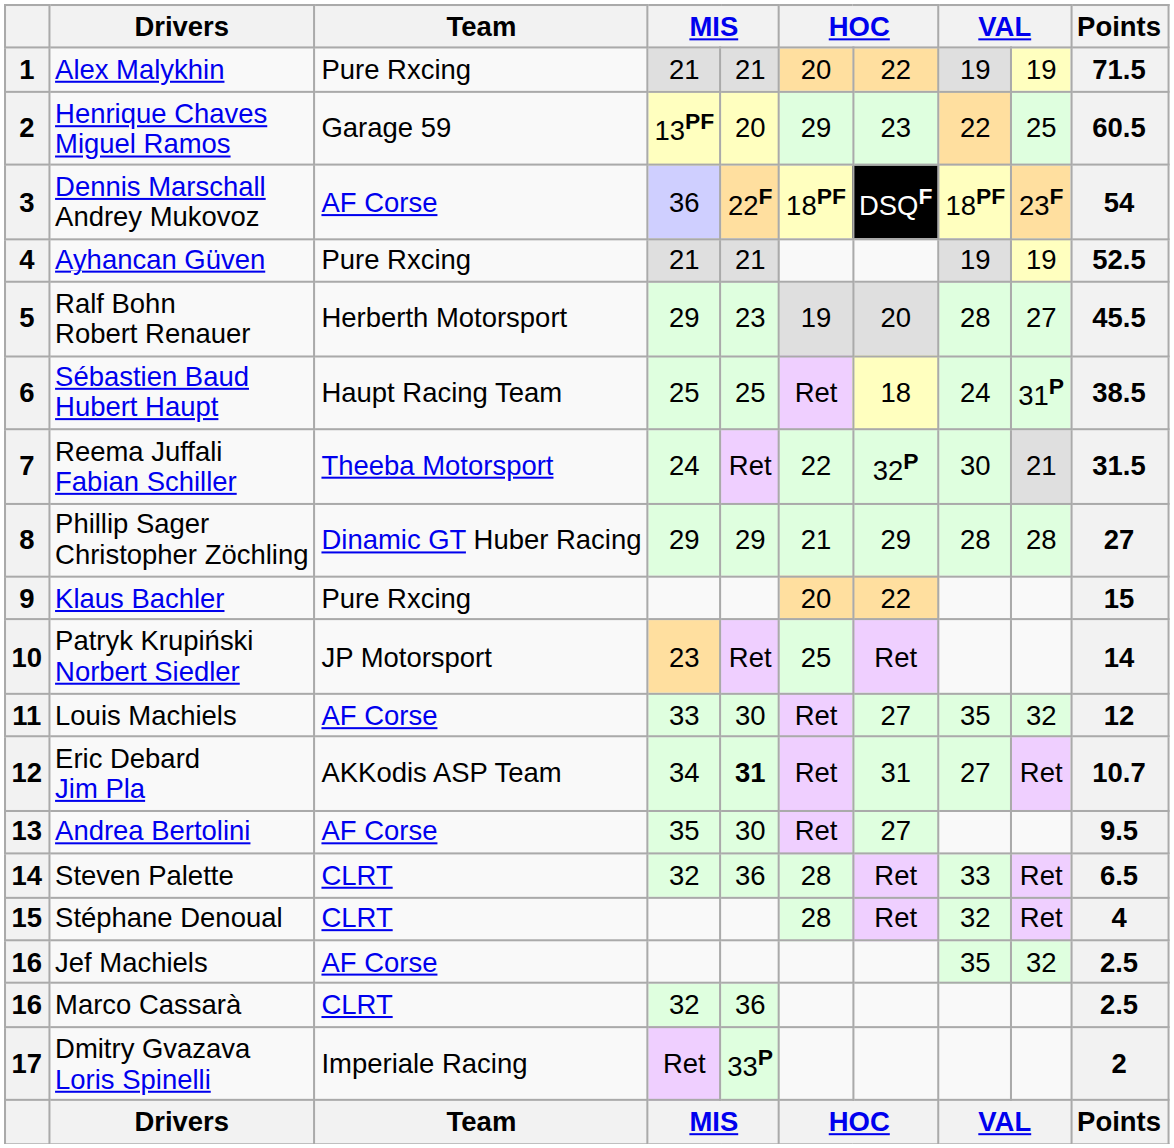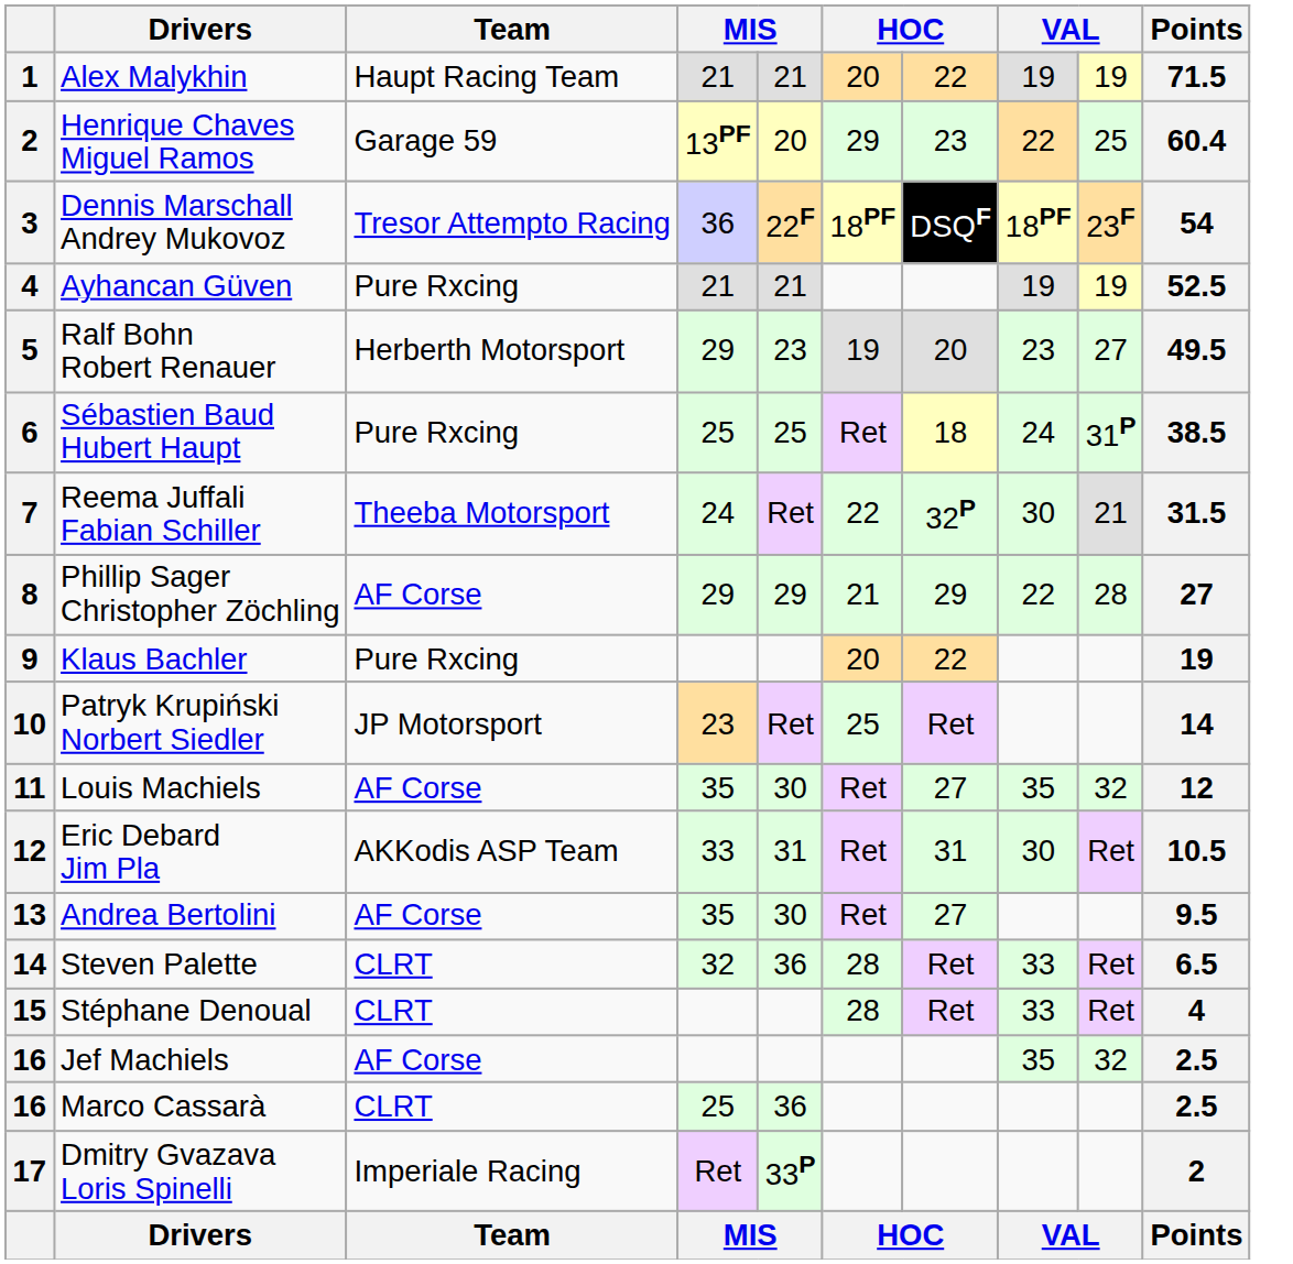 <table class="wikitable" style="font-size:85%; text-align:center;">
 <tr>
 <th></th>
 <th>Drivers</th>
 <th>Team</th>
 <th colspan=2><a href='#'>MIS</a><br></th>
 <th colspan=2><a href='#'>HOC</a><br></th>
 <th colspan=2><a href='#'>VAL</a><br></th>
 <th>Points</th>
 </tr>
 <tr>
 <th>1</th>
 <td align="left"> <a href='#'>Alex Malykhin</a></td>
-<td align="left"> Pure Rxcing</td>
+<td align="left"> Haupt Racing Team</td>
 <td style="background:#dfdfdf;">21</td>
 <td style="background:#dfdfdf;">21</td>
 <td style="background:#ffdf9f;">20</td>
 <td style="background:#ffdf9f;">22</td>
 <td style="background:#dfdfdf;">19</td>
 <td style="background:#ffffbf;">19</td>
 <th>71.5</th>
 </tr>
 <tr>
 <th>2</th>
 <td align="left"> <a href='#'>Henrique Chaves</a><br> <a href='#'>Miguel Ramos</a></td>
 <td align="left"> Garage 59</td>
 <td style="background:#ffffbf;">13<sup><strong>PF</strong></sup></td>
 <td style="background:#ffffbf;">20</td>
 <td style="background:#dfffdf;">29</td>
 <td style="background:#dfffdf;">23</td>
 <td style="background:#ffdf9f;">22</td>
 <td style="background:#dfffdf;">25</td>
-<th>60.5</th>
+<th>60.4</th>
 </tr>
 <tr>
 <th>3</th>
 <td align="left"> <a href='#'>Dennis Marschall</a><br> Andrey Mukovoz</td>
-<td align="left"> <a href='#'>AF Corse</a></td>
+<td align="left"> <a href='#'>Tresor Attempto Racing</a></td>
 <td style="background:#cfcfff;">36</td>
 <td style="background:#ffdf9f;">22<sup><strong>F</strong></sup></td>
 <td style="background:#ffffbf;">18<sup><strong>PF</strong></sup></td>
 <td style="background:#000000; color:white;">DSQ<sup><strong>F</strong></sup></td>
 <td style="background:#ffffbf;">18<sup><strong>PF</strong></sup></td>
 <td style="background:#ffdf9f;">23<sup><strong>F</strong></sup></td>
 <th>54</th>
 </tr>
 <tr>
 <th>4</th>
 <td align="left"> <a href='#'>Ayhancan Güven</a></td>
 <td align="left"> Pure Rxcing</td>
 <td style="background:#dfdfdf;">21</td>
 <td style="background:#dfdfdf;">21</td>
 <td></td>
 <td></td>
 <td style="background:#dfdfdf;">19</td>
 <td style="background:#ffffbf;">19</td>
 <th>52.5</th>
 </tr>
 <tr>
 <th>5</th>
 <td align="left"> Ralf Bohn<br> Robert Renauer</td>
 <td align="left"> Herberth Motorsport</td>
 <td style="background:#dfffdf;">29</td>
 <td style="background:#dfffdf;">23</td>
 <td style="background:#dfdfdf;">19</td>
 <td style="background:#dfdfdf;">20</td>
-<td style="background:#dfffdf;">28</td>
+<td style="background:#dfffdf;">23</td>
 <td style="background:#dfffdf;">27</td>
-<th>45.5</th>
+<th>49.5</th>
 </tr>
 <tr>
 <th>6</th>
 <td align="left"> <a href='#'>Sébastien Baud</a><br> <a href='#'>Hubert Haupt</a></td>
-<td align="left"> Haupt Racing Team</td>
+<td align="left"> Pure Rxcing</td>
 <td style="background:#dfffdf;">25</td>
 <td style="background:#dfffdf;">25</td>
 <td style="background:#efcfff;">Ret</td>
 <td style="background:#ffffbf;">18</td>
 <td style="background:#dfffdf;">24</td>
 <td style="background:#dfffdf;">31<sup><strong>P</strong></sup></td>
 <th>38.5</th>
 </tr>
 <tr>
 <th>7</th>
 <td align="left"> Reema Juffali<br> <a href='#'>Fabian Schiller</a></td>
 <td align="left"> <a href='#'>Theeba Motorsport</a></td>
 <td style="background:#dfffdf;">24</td>
 <td style="background:#efcfff;">Ret</td>
 <td style="background:#dfffdf;">22</td>
 <td style="background:#dfffdf;">32<sup><strong>P</strong></sup></td>
 <td style="background:#dfffdf;">30</td>
 <td style="background:#dfdfdf;">21</td>
 <th>31.5</th>
 </tr>
 <tr>
 <th>8</th>
 <td align="left"> Phillip Sager<br> Christopher Zöchling</td>
-<td align="left"> <a href='#'>Dinamic GT</a> Huber Racing</td>
+<td align="left"> <a href='#'>AF Corse</a></td>
 <td style="background:#dfffdf;">29</td>
 <td style="background:#dfffdf;">29</td>
 <td style="background:#dfffdf;">21</td>
 <td style="background:#dfffdf;">29</td>
-<td style="background:#dfffdf;">28</td>
+<td style="background:#dfffdf;">22</td>
 <td style="background:#dfffdf;">28</td>
 <th>27</th>
 </tr>
 <tr>
 <th>9</th>
 <td align="left"> <a href='#'>Klaus Bachler</a></td>
 <td align="left"> Pure Rxcing</td>
 <td></td>
 <td></td>
 <td style="background:#ffdf9f;">20</td>
 <td style="background:#ffdf9f;">22</td>
 <td></td>
 <td></td>
-<th>15</th>
+<th>19</th>
 </tr>
 <tr>
 <th>10</th>
 <td align="left"> Patryk Krupiński<br> <a href='#'>Norbert Siedler</a></td>
 <td align="left"> JP Motorsport</td>
 <td style="background:#ffdf9f;">23</td>
 <td style="background:#efcfff;">Ret</td>
 <td style="background:#dfffdf;">25</td>
 <td style="background:#efcfff;">Ret</td>
 <td></td>
 <td></td>
 <th>14</th>
 </tr>
 <tr>
 <th>11</th>
 <td align="left"> Louis Machiels</td>
 <td align="left"> <a href='#'>AF Corse</a></td>
-<td style="background:#dfffdf;">33</td>
+<td style="background:#dfffdf;">35</td>
 <td style="background:#dfffdf;">30</td>
 <td style="background:#efcfff;">Ret</td>
 <td style="background:#dfffdf;">27</td>
 <td style="background:#dfffdf;">35</td>
 <td style="background:#dfffdf;">32</td>
 <th>12</th>
 </tr>
 <tr>
 <th>12</th>
 <td align="left"> Eric Debard<br> <a href='#'>Jim Pla</a></td>
 <td align="left"> AKKodis ASP Team</td>
-<td style="background:#dfffdf;">34</td>
-<td style="background:#dfffdf;"><strong>31</strong></td>
+<td style="background:#dfffdf;">33</td>
+<td style="background:#dfffdf;">31</td>
 <td style="background:#efcfff;">Ret</td>
 <td style="background:#dfffdf;">31</td>
-<td style="background:#dfffdf;">27</td>
+<td style="background:#dfffdf;">30</td>
 <td style="background:#efcfff;">Ret</td>
-<th>10.7</th>
+<th>10.5</th>
 </tr>
 <tr>
 <th>13</th>
 <td align="left"> <a href='#'>Andrea Bertolini</a></td>
 <td align="left"> <a href='#'>AF Corse</a></td>
 <td style="background:#dfffdf;">35</td>
 <td style="background:#dfffdf;">30</td>
 <td style="background:#efcfff;">Ret</td>
 <td style="background:#dfffdf;">27</td>
 <td></td>
 <td></td>
 <th>9.5</th>
 </tr>
 <tr>
 <th>14</th>
 <td align="left"> Steven Palette</td>
 <td align="left"> <a href='#'>CLRT</a></td>
 <td style="background:#dfffdf;">32</td>
 <td style="background:#dfffdf;">36</td>
 <td style="background:#dfffdf;">28</td>
 <td style="background:#efcfff;">Ret</td>
 <td style="background:#dfffdf;">33</td>
 <td style="background:#efcfff;">Ret</td>
 <th>6.5</th>
 </tr>
 <tr>
 <th>15</th>
 <td align="left"> Stéphane Denoual</td>
 <td align="left"> <a href='#'>CLRT</a></td>
 <td></td>
 <td></td>
 <td style="background:#dfffdf;">28</td>
 <td style="background:#efcfff;">Ret</td>
-<td style="background:#dfffdf;">32</td>
+<td style="background:#dfffdf;">33</td>
 <td style="background:#efcfff;">Ret</td>
 <th>4</th>
 </tr>
 <tr>
 <th>16</th>
 <td align="left"> Jef Machiels</td>
 <td align="left"> <a href='#'>AF Corse</a></td>
 <td></td>
 <td></td>
 <td></td>
 <td></td>
 <td style="background:#dfffdf;">35</td>
 <td style="background:#dfffdf;">32</td>
 <th>2.5</th>
 </tr>
 <tr>
 <th>16</th>
 <td align="left"> Marco Cassarà</td>
 <td align="left"> <a href='#'>CLRT</a></td>
-<td style="background:#dfffdf;">32</td>
+<td style="background:#dfffdf;">25</td>
 <td style="background:#dfffdf;">36</td>
 <td></td>
 <td></td>
 <td></td>
 <td></td>
 <th>2.5</th>
 </tr>
 <tr>
 <th>17</th>
 <td align="left"> Dmitry Gvazava<br> <a href='#'>Loris Spinelli</a></td>
 <td align="left"> Imperiale Racing</td>
 <td style="background:#efcfff;">Ret</td>
 <td style="background:#dfffdf;">33<sup><strong>P</strong></sup></td>
 <td></td>
 <td></td>
 <td></td>
 <td></td>
 <th>2</th>
 </tr>
 <tr>
 <th></th>
 <th>Drivers</th>
 <th>Team</th>
 <th colspan=2><a href='#'>MIS</a><br></th>
 <th colspan=2><a href='#'>HOC</a><br></th>
 <th colspan=2><a href='#'>VAL</a><br></th>
 <th>Points</th>
 </tr>
 </table>
